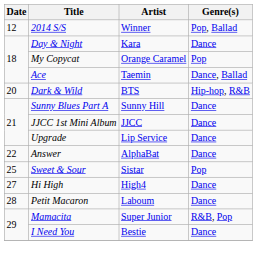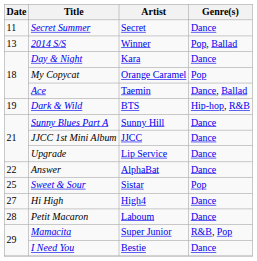 <table class="wikitable" style="text-align: left;">
 <tr>
 <th>Date</th>
 <th>Title</th>
 <th>Artist</th>
 <th>Genre(s)</th>
 </tr>
 <tr>
-<td>12</td>
+<td>11</td>
+<td><em><a href='#'>Secret Summer</a></em></td>
+<td><a href='#'>Secret</a></td>
+<td><a href='#'>Dance</a></td>
+</tr>
+<tr>
+<td>13</td>
 <td><em><a href='#'>2014 S/S</a></em></td>
 <td><a href='#'>Winner</a></td>
 <td><a href='#'>Pop</a>, <a href='#'>Ballad</a></td>
 </tr>
 <tr>
 <td rowspan="3">18</td>
 <td><em><a href='#'>Day & Night</a></em></td>
 <td><a href='#'>Kara</a></td>
 <td><a href='#'>Dance</a></td>
 </tr>
 <tr>
 <td><em>My Copycat</em></td>
 <td><a href='#'>Orange Caramel</a></td>
 <td><a href='#'>Pop</a></td>
 </tr>
 <tr>
 <td><em><a href='#'>Ace</a></em></td>
 <td><a href='#'>Taemin</a></td>
 <td><a href='#'>Dance</a>, <a href='#'>Ballad</a></td>
 </tr>
 <tr>
-<td>20</td>
+<td>19</td>
 <td><em><a href='#'>Dark & Wild</a></em></td>
 <td><a href='#'>BTS</a></td>
 <td><a href='#'>Hip-hop</a>, <a href='#'>R&B</a></td>
 </tr>
 <tr>
 <td rowspan="3">21</td>
 <td><em><a href='#'>Sunny Blues Part A</a></em></td>
 <td><a href='#'>Sunny Hill</a></td>
 <td><a href='#'>Dance</a></td>
 </tr>
 <tr>
 <td><em>JJCC 1st Mini Album</em></td>
 <td><a href='#'>JJCC</a></td>
 <td><a href='#'>Dance</a></td>
 </tr>
 <tr>
 <td><em>Upgrade</em></td>
 <td><a href='#'>Lip Service</a></td>
 <td><a href='#'>Dance</a></td>
 </tr>
 <tr>
 <td>22</td>
 <td><em>Answer</em></td>
 <td><a href='#'>AlphaBat</a></td>
 <td><a href='#'>Dance</a></td>
 </tr>
 <tr>
 <td>25</td>
 <td><em><a href='#'>Sweet & Sour</a></em></td>
 <td><a href='#'>Sistar</a></td>
 <td><a href='#'>Pop</a></td>
 </tr>
 <tr>
 <td>27</td>
 <td><em>Hi High</em></td>
 <td><a href='#'>High4</a></td>
 <td><a href='#'>Dance</a></td>
 </tr>
 <tr>
 <td>28</td>
 <td><em>Petit Macaron</em></td>
 <td><a href='#'>Laboum</a></td>
 <td><a href='#'>Dance</a></td>
 </tr>
 <tr>
 <td rowspan="2">29</td>
 <td><em><a href='#'>Mamacita</a></em></td>
 <td><a href='#'>Super Junior</a></td>
 <td><a href='#'>R&B</a>, <a href='#'>Pop</a></td>
 </tr>
 <tr>
 <td><em><a href='#'>I Need You</a></em></td>
 <td><a href='#'>Bestie</a></td>
 <td><a href='#'>Dance</a></td>
 </tr>
 <tr>
 </tr>
 </table>
